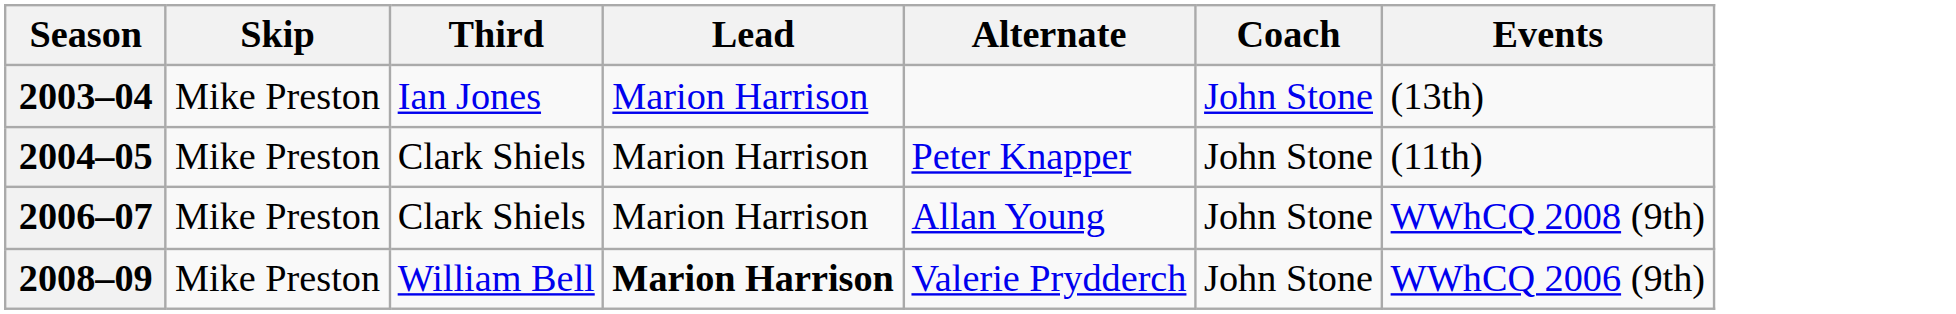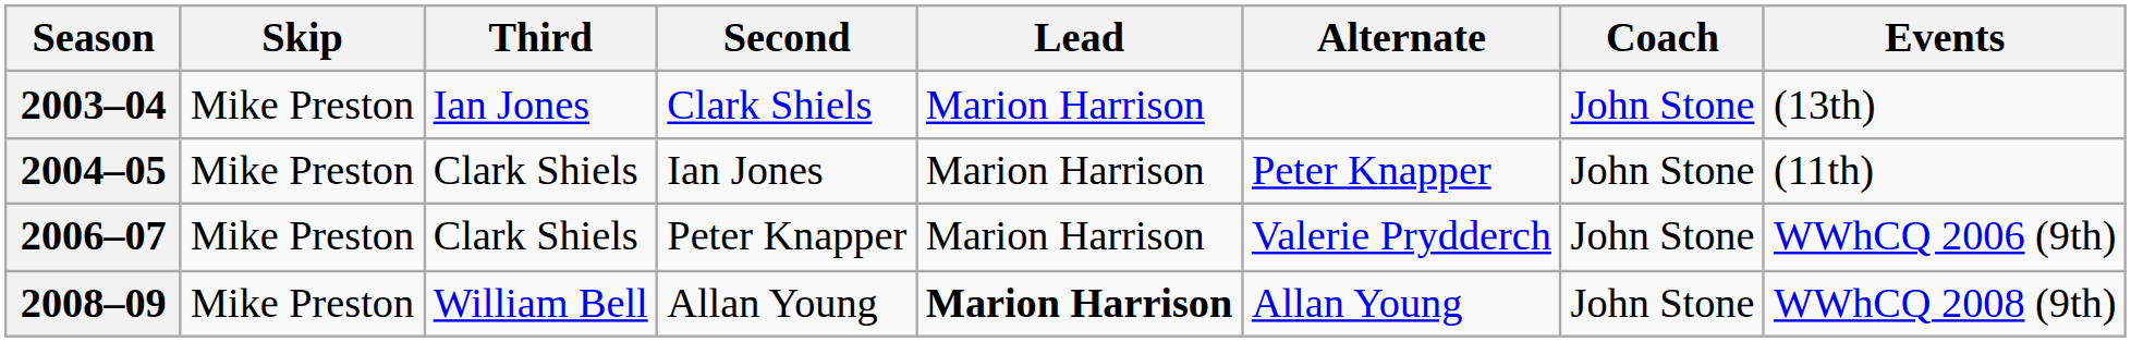 <table class="wikitable">
 <tr>
 <th scope="col" width=60>Season</th>
 <th scope="col">Skip</th>
 <th scope="col">Third</th>
+<th scope="col">Second</th>
 <th scope="col">Lead</th>
 <th scope="col">Alternate</th>
 <th scope="col">Coach</th>
 <th scope="col">Events</th>
 </tr>
 <tr>
 <th scope="row">2003–04</th>
 <td>Mike Preston</td>
 <td><a href='#'>Ian Jones</a></td>
+<td><a href='#'>Clark Shiels</a></td>
 <td><a href='#'>Marion Harrison</a></td>
 <td></td>
 <td><a href='#'>John Stone</a></td>
 <td> (13th)</td>
 </tr>
 <tr>
 <th scope="row">2004–05</th>
 <td>Mike Preston</td>
 <td>Clark Shiels</td>
+<td>Ian Jones</td>
 <td>Marion Harrison</td>
 <td><a href='#'>Peter Knapper</a></td>
 <td>John Stone</td>
 <td> (11th)</td>
 </tr>
 <tr>
 <th scope="row">2006–07</th>
 <td>Mike Preston</td>
 <td>Clark Shiels</td>
+<td>Peter Knapper</td>
 <td>Marion Harrison</td>
-<td><a href='#'>Allan Young</a></td>
+<td><a href='#'>Valerie Prydderch</a></td>
 <td>John Stone</td>
-<td><a href='#'>WWhCQ 2008</a> (9th)</td>
+<td><a href='#'>WWhCQ 2006</a> (9th)</td>
 </tr>
 <tr>
 <th scope="row">2008–09</th>
 <td>Mike Preston</td>
 <td><a href='#'>William Bell</a></td>
+<td>Allan Young</td>
 <td><strong>Marion Harrison</strong></td>
-<td><a href='#'>Valerie Prydderch</a></td>
+<td><a href='#'>Allan Young</a></td>
 <td>John Stone</td>
-<td><a href='#'>WWhCQ 2006</a> (9th)</td>
+<td><a href='#'>WWhCQ 2008</a> (9th)</td>
 </tr>
 </table>
